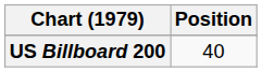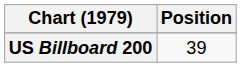 <table class="wikitable plainrowheaders">
 <tr>
 <th scope="col">Chart (1979)</th>
 <th scope="col">Position</th>
 </tr>
 <tr>
 </tr>
 <tr>
 <th scope="row">US <em>Billboard</em> 200</th>
-<td align="center">40</td>
+<td align="center">39</td>
 </tr>
 </table>
